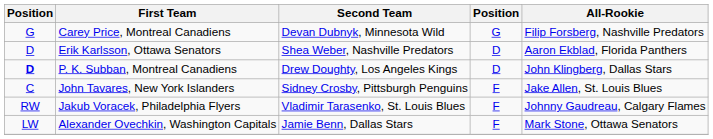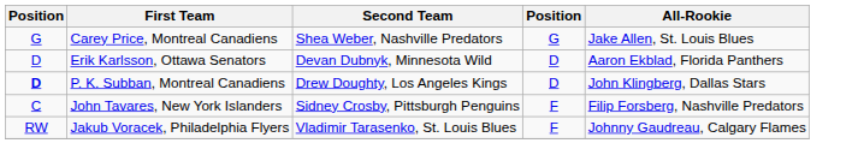 <table class="wikitable">
 <tr>
 <th>Position</th>
 <th>First Team</th>
 <th>Second Team</th>
 <th>Position</th>
 <th>All-Rookie</th>
 </tr>
 <tr>
 <td align=center><a href='#'>G</a></td>
 <td><a href='#'>Carey Price</a>, Montreal Canadiens</td>
-<td><a href='#'>Devan Dubnyk</a>, Minnesota Wild</td>
+<td><a href='#'>Shea Weber</a>, Nashville Predators</td>
 <td align=center><a href='#'>G</a></td>
-<td><a href='#'>Filip Forsberg</a>, Nashville Predators</td>
+<td><a href='#'>Jake Allen</a>, St. Louis Blues</td>
 </tr>
 <tr>
 <td align=center><a href='#'>D</a></td>
 <td><a href='#'>Erik Karlsson</a>, Ottawa Senators</td>
-<td><a href='#'>Shea Weber</a>, Nashville Predators</td>
+<td><a href='#'>Devan Dubnyk</a>, Minnesota Wild</td>
 <td align=center><a href='#'>D</a></td>
 <td><a href='#'>Aaron Ekblad</a>, Florida Panthers</td>
 </tr>
 <tr>
 <td align=center><strong><a href='#'>D</a></strong></td>
 <td><a href='#'>P. K. Subban</a>, Montreal Canadiens</td>
 <td><a href='#'>Drew Doughty</a>, Los Angeles Kings</td>
 <td align=center><a href='#'>D</a></td>
 <td><a href='#'>John Klingberg</a>, Dallas Stars</td>
 </tr>
 <tr>
 <td align=center><a href='#'>C</a></td>
 <td><a href='#'>John Tavares</a>, New York Islanders</td>
 <td><a href='#'>Sidney Crosby</a>, Pittsburgh Penguins</td>
 <td align=center><a href='#'>F</a></td>
-<td><a href='#'>Jake Allen</a>, St. Louis Blues</td>
+<td><a href='#'>Filip Forsberg</a>, Nashville Predators</td>
 </tr>
 <tr>
 <td align=center><a href='#'>RW</a></td>
 <td><a href='#'>Jakub Voracek</a>, Philadelphia Flyers</td>
 <td><a href='#'>Vladimir Tarasenko</a>, St. Louis Blues</td>
 <td align=center><a href='#'>F</a></td>
 <td><a href='#'>Johnny Gaudreau</a>, Calgary Flames</td>
 </tr>
 <tr>
-<td align=center><a href='#'>LW</a></td>
-<td><a href='#'>Alexander Ovechkin</a>, Washington Capitals</td>
-<td><a href='#'>Jamie Benn</a>, Dallas Stars</td>
-<td align=center><a href='#'>F</a></td>
-<td><a href='#'>Mark Stone</a>, Ottawa Senators</td>
-</tr>
-<tr>
 </tr>
 </table>
